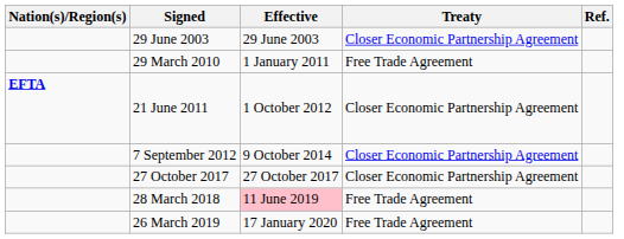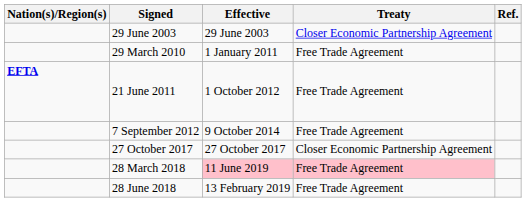 <table class="wikitable sortable">
 <tr>
 <th>Nation(s)/Region(s)</th>
 <th data-sort-type="date">Signed</th>
 <th data-sort-type="date">Effective</th>
 <th>Treaty</th>
 <th>Ref.</th>
 </tr>
 <tr>
 <td></td>
 <td>29 June 2003</td>
 <td>29 June 2003</td>
 <td><a href='#'>Closer Economic Partnership Agreement</a></td>
 <td></td>
 </tr>
 <tr>
 <td></td>
 <td>29 March 2010</td>
 <td>1 January 2011</td>
 <td>Free Trade Agreement</td>
 <td></td>
 </tr>
 <tr>
 <td><strong><a href='#'>EFTA</a></strong><br><br><br><br></td>
 <td>21 June 2011</td>
 <td>1 October 2012</td>
-<td>Closer Economic Partnership Agreement</td>
+<td>Free Trade Agreement</td>
 <td></td>
 </tr>
 <tr>
 <td></td>
 <td>7 September 2012</td>
 <td>9 October 2014</td>
-<td><a href='#'>Closer Economic Partnership Agreement</a></td>
+<td>Free Trade Agreement</td>
 <td></td>
 </tr>
 <tr>
 <td></td>
 <td>27 October 2017</td>
 <td>27 October 2017</td>
 <td>Closer Economic Partnership Agreement</td>
 <td></td>
 </tr>
 <tr>
 <td></td>
 <td>28 March 2018</td>
 <td style="background: pink;">11 June 2019</td>
-<td>Free Trade Agreement</td>
+<td style="background: pink;">Free Trade Agreement</td>
 <td></td>
 </tr>
 <tr>
 <td></td>
-<td>26 March 2019</td>
-<td>17 January 2020</td>
+<td>28 June 2018</td>
+<td>13 February 2019</td>
 <td>Free Trade Agreement</td>
 <td></td>
 </tr>
 </table>
